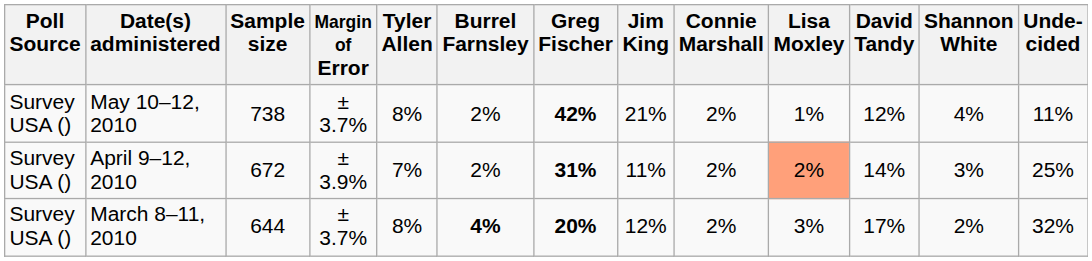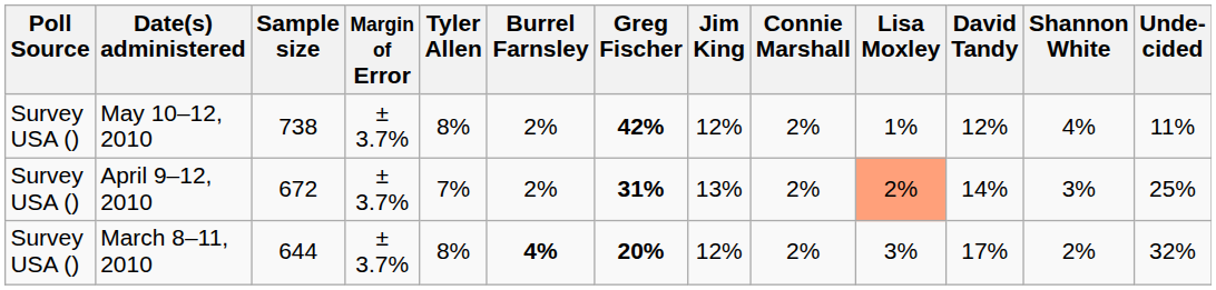 <table class="wikitable" style="text-align:center">
 <tr valign=top>
 <th style="width:190px;">Poll Source</th>
 <th style="width:150px;">Date(s)<br> administered</th>
 <th>Sample<br>size</th>
 <th><small>Margin of</small><br>Error</th>
 <th style="width:80px;">Tyler<br>Allen</th>
 <th style="width:80px;">Burrel<br>Farnsley</th>
 <th style="width:80px;">Greg<br>Fischer</th>
 <th style="width:80px;">Jim<br>King</th>
 <th style="width:80px;">Connie<br>Marshall</th>
 <th style="width:80px;">Lisa<br>Moxley</th>
 <th style="width:80px;">David<br>Tandy</th>
 <th style="width:80px;">Shannon<br>White</th>
 <th>Unde-<br>cided</th>
 </tr>
 <tr>
 <td align=left>Survey USA ()</td>
 <td align=left>May 10–12, 2010</td>
 <td>738</td>
 <td>± 3.7%</td>
 <td align=center>8%</td>
 <td align=center>2%</td>
 <td><strong>42%</strong></td>
-<td align=center>21%</td>
+<td align=center>12%</td>
 <td align=center>2%</td>
 <td align=center>1%</td>
 <td align=center>12%</td>
 <td align=center>4%</td>
 <td align=center>11%</td>
 </tr>
 <tr>
 <td align=left>Survey USA ()</td>
 <td align=left>April 9–12, 2010</td>
 <td>672</td>
-<td>± 3.9%</td>
+<td>± 3.7%</td>
 <td align=center>7%</td>
 <td align=center>2%</td>
 <td><strong>31%</strong></td>
-<td align=center>11%</td>
+<td align=center>13%</td>
 <td align=center>2%</td>
 <td align=center style="background: lightsalmon;">2%</td>
 <td align=center>14%</td>
 <td align=center>3%</td>
 <td align=center>25%</td>
 </tr>
 <tr>
 <td align=left>Survey USA ()</td>
 <td align=left>March 8–11, 2010</td>
 <td>644</td>
 <td>± 3.7%</td>
 <td align=center>8%</td>
 <td align=center><strong>4%</strong></td>
 <td><strong>20%</strong></td>
 <td align=center>12%</td>
 <td align=center>2%</td>
 <td align=center>3%</td>
 <td align=center>17%</td>
 <td align=center>2%</td>
 <td align=center>32%</td>
 </tr>
 </table>
